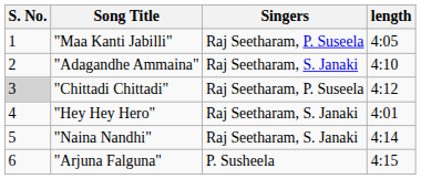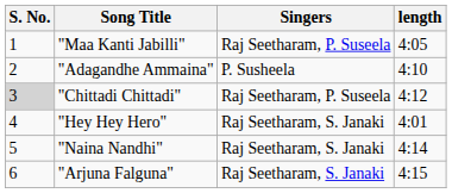 <table class="wikitable">
 <tr>
 <th>S. No.</th>
 <th>Song Title</th>
 <th>Singers</th>
 <th>length</th>
 </tr>
 <tr>
 <td>1</td>
 <td>"Maa Kanti Jabilli"</td>
 <td>Raj Seetharam, <a href='#'>P. Suseela</a></td>
 <td>4:05</td>
 </tr>
 <tr>
 <td>2</td>
 <td>"Adagandhe Ammaina"</td>
-<td>Raj Seetharam, <a href='#'>S. Janaki</a></td>
+<td>P. Susheela</td>
 <td>4:10</td>
 </tr>
 <tr>
 <td style="background: lightgrey;">3</td>
 <td>"Chittadi Chittadi"</td>
 <td>Raj Seetharam, P. Suseela</td>
 <td>4:12</td>
 </tr>
 <tr>
 <td>4</td>
 <td>"Hey Hey Hero"</td>
 <td>Raj Seetharam, S. Janaki</td>
 <td>4:01</td>
 </tr>
 <tr>
 <td>5</td>
 <td>"Naina Nandhi"</td>
 <td>Raj Seetharam, S. Janaki</td>
 <td>4:14</td>
 </tr>
 <tr>
 <td>6</td>
 <td>"Arjuna Falguna"</td>
-<td>P. Susheela</td>
+<td>Raj Seetharam, <a href='#'>S. Janaki</a></td>
 <td>4:15</td>
 </tr>
 </table>
